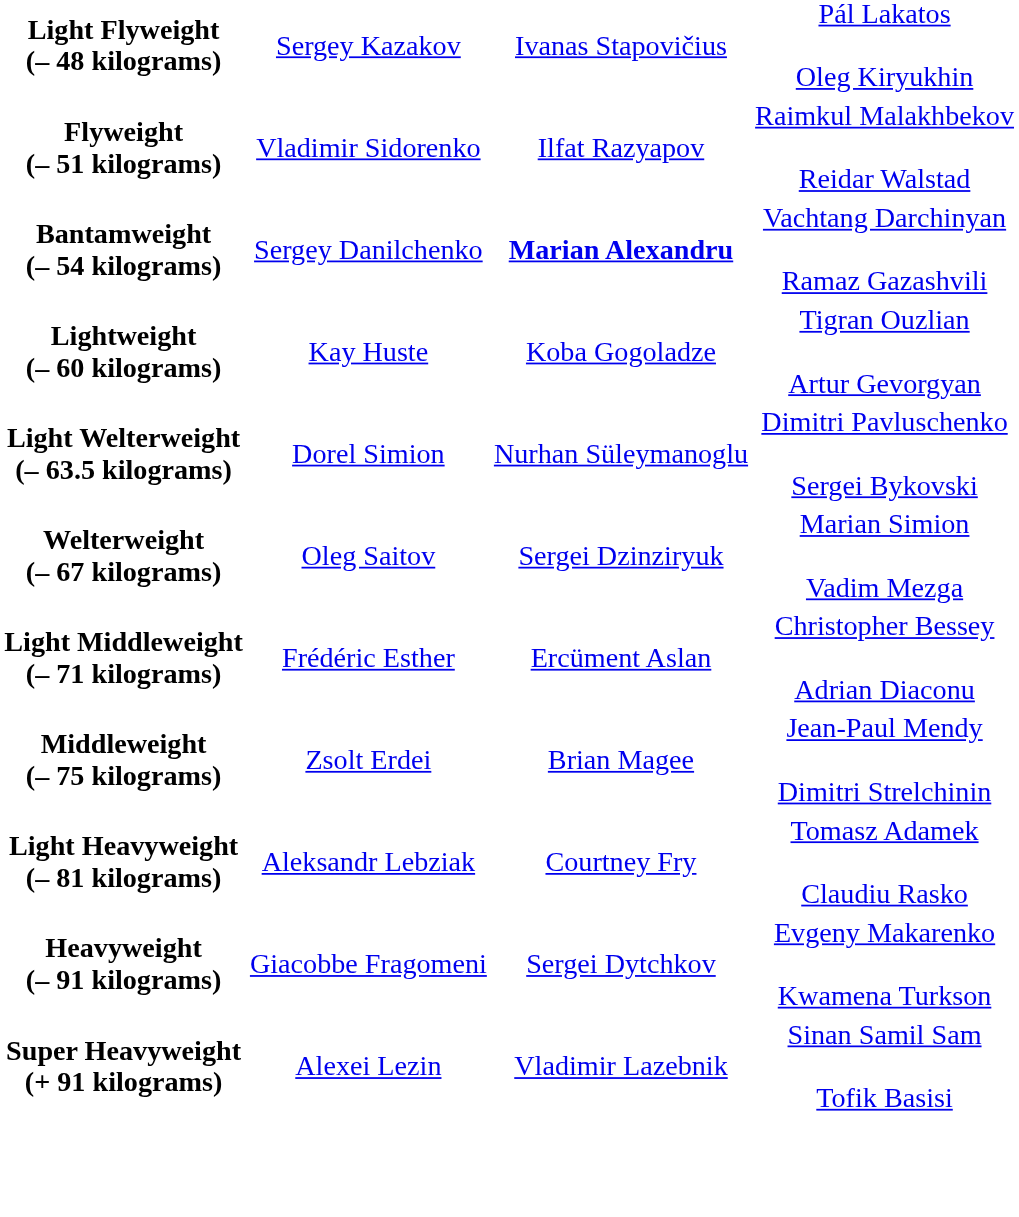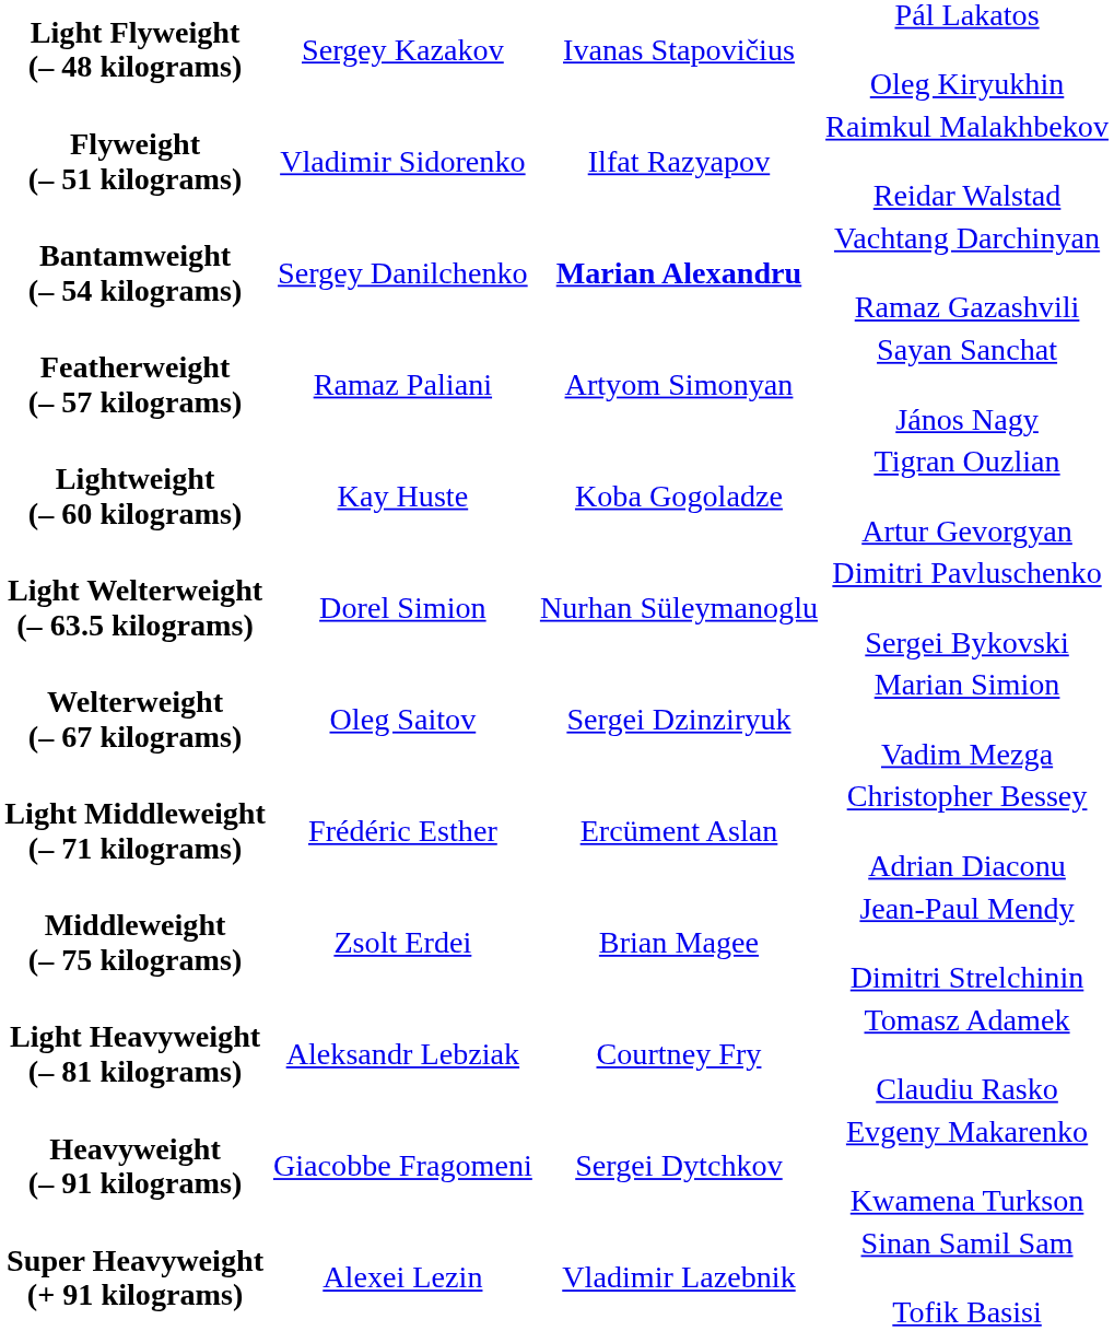 <table>
 <tr align="center">
 <td><strong>Light Flyweight<br>(– 48 kilograms)</strong></td>
 <td> <a href='#'>Sergey Kazakov</a><br></td>
 <td> <a href='#'>Ivanas Stapovičius</a><br></td>
 <td> <a href='#'>Pál Lakatos</a><br><br> <a href='#'>Oleg Kiryukhin</a><br></td>
 </tr>
 <tr align="center">
 <td><strong>Flyweight<br>(– 51 kilograms)</strong></td>
 <td> <a href='#'>Vladimir Sidorenko</a><br></td>
 <td> <a href='#'>Ilfat Razyapov</a><br></td>
 <td> <a href='#'>Raimkul Malakhbekov</a><br><br> <a href='#'>Reidar Walstad</a><br></td>
 </tr>
 <tr align="center">
 <td><strong>Bantamweight<br>(– 54 kilograms)</strong></td>
 <td> <a href='#'>Sergey Danilchenko</a><br></td>
 <td><strong> <a href='#'>Marian Alexandru</a><br></strong></td>
 <td> <a href='#'>Vachtang Darchinyan</a><br><br> <a href='#'>Ramaz Gazashvili</a><br></td>
+</tr>
+<tr align="center">
+<td><strong>Featherweight<br>(– 57 kilograms)</strong></td>
+<td> <a href='#'>Ramaz Paliani</a><br></td>
+<td> <a href='#'>Artyom Simonyan</a><br></td>
+<td> <a href='#'>Sayan Sanchat</a><br><br> <a href='#'>János Nagy</a><br></td>
 </tr>
 <tr align="center">
 <td><strong>Lightweight<br>(– 60 kilograms)</strong></td>
 <td> <a href='#'>Kay Huste</a><br></td>
 <td> <a href='#'>Koba Gogoladze</a><br></td>
 <td> <a href='#'>Tigran Ouzlian</a><br><br> <a href='#'>Artur Gevorgyan</a><br></td>
 </tr>
 <tr align="center">
 <td><strong>Light Welterweight<br>(– 63.5 kilograms)</strong></td>
 <td> <a href='#'>Dorel Simion</a><br></td>
 <td> <a href='#'>Nurhan Süleymanoglu</a><br></td>
 <td> <a href='#'>Dimitri Pavluschenko</a><br><br> <a href='#'>Sergei Bykovski</a><br></td>
 </tr>
 <tr align="center">
 <td><strong>Welterweight<br>(– 67 kilograms)</strong></td>
 <td> <a href='#'>Oleg Saitov</a><br></td>
 <td> <a href='#'>Sergei Dzinziryuk</a><br></td>
 <td> <a href='#'>Marian Simion</a><br><br> <a href='#'>Vadim Mezga</a><br></td>
 </tr>
 <tr align="center">
 <td><strong>Light Middleweight<br>(– 71 kilograms)</strong></td>
 <td> <a href='#'>Frédéric Esther</a><br></td>
 <td> <a href='#'>Ercüment Aslan</a><br></td>
 <td> <a href='#'>Christopher Bessey</a><br><br> <a href='#'>Adrian Diaconu</a><br></td>
 </tr>
 <tr align="center">
 <td><strong>Middleweight<br>(– 75 kilograms)</strong></td>
 <td> <a href='#'>Zsolt Erdei</a><br></td>
 <td> <a href='#'>Brian Magee</a><br></td>
 <td> <a href='#'>Jean-Paul Mendy</a><br><br> <a href='#'>Dimitri Strelchinin</a><br></td>
 </tr>
 <tr align="center">
 <td><strong>Light Heavyweight<br>(– 81 kilograms)</strong></td>
 <td> <a href='#'>Aleksandr Lebziak</a><br></td>
 <td> <a href='#'>Courtney Fry</a><br></td>
 <td> <a href='#'>Tomasz Adamek</a><br><br> <a href='#'>Claudiu Rasko</a><br></td>
 </tr>
 <tr align="center">
 <td><strong>Heavyweight<br>(– 91 kilograms)</strong></td>
 <td> <a href='#'>Giacobbe Fragomeni</a><br></td>
 <td> <a href='#'>Sergei Dytchkov</a><br></td>
 <td> <a href='#'>Evgeny Makarenko</a><br><br> <a href='#'>Kwamena Turkson</a><br></td>
 </tr>
 <tr align="center">
 <td><strong>Super Heavyweight<br>(+ 91 kilograms)</strong></td>
 <td> <a href='#'>Alexei Lezin</a><br></td>
 <td> <a href='#'>Vladimir Lazebnik</a><br></td>
 <td> <a href='#'>Sinan Samil Sam</a><br><br> <a href='#'>Tofik Basisi</a><br></td>
 </tr>
 </table>
